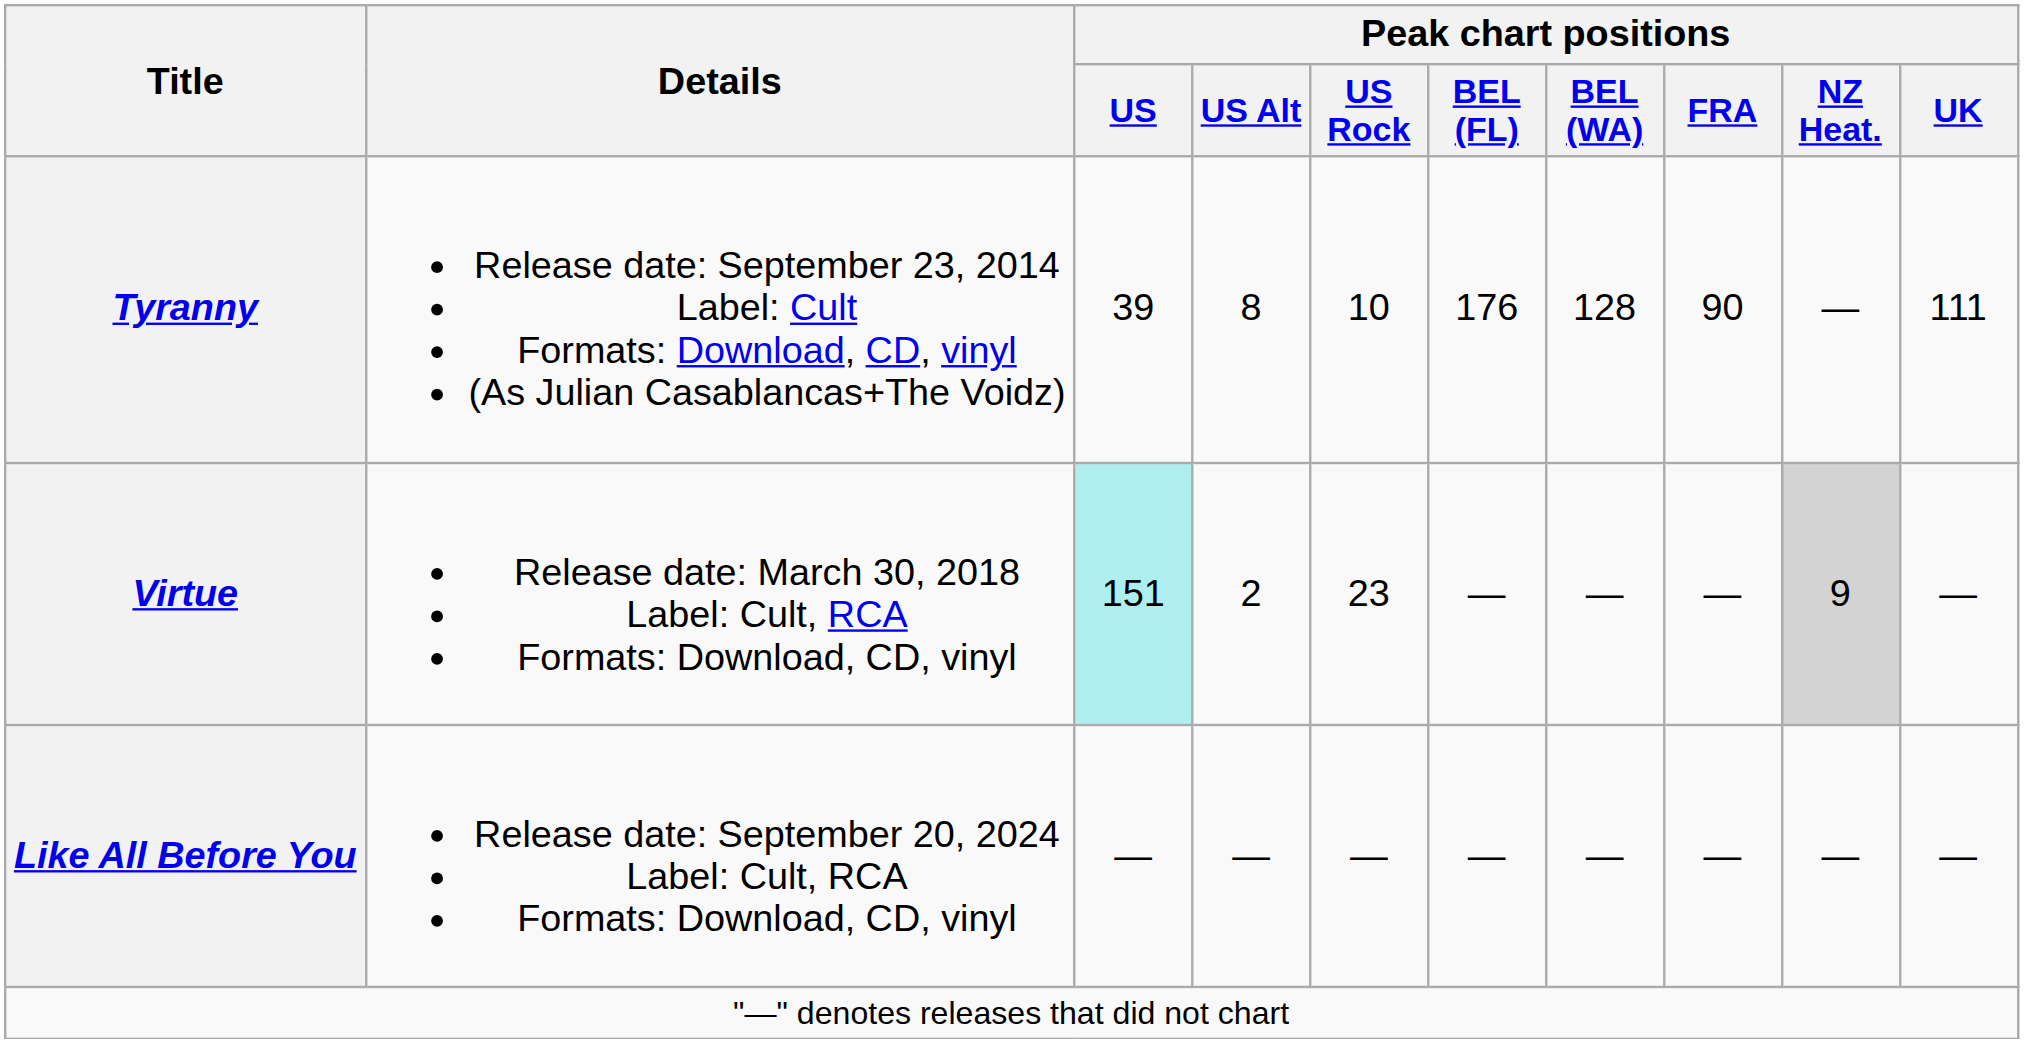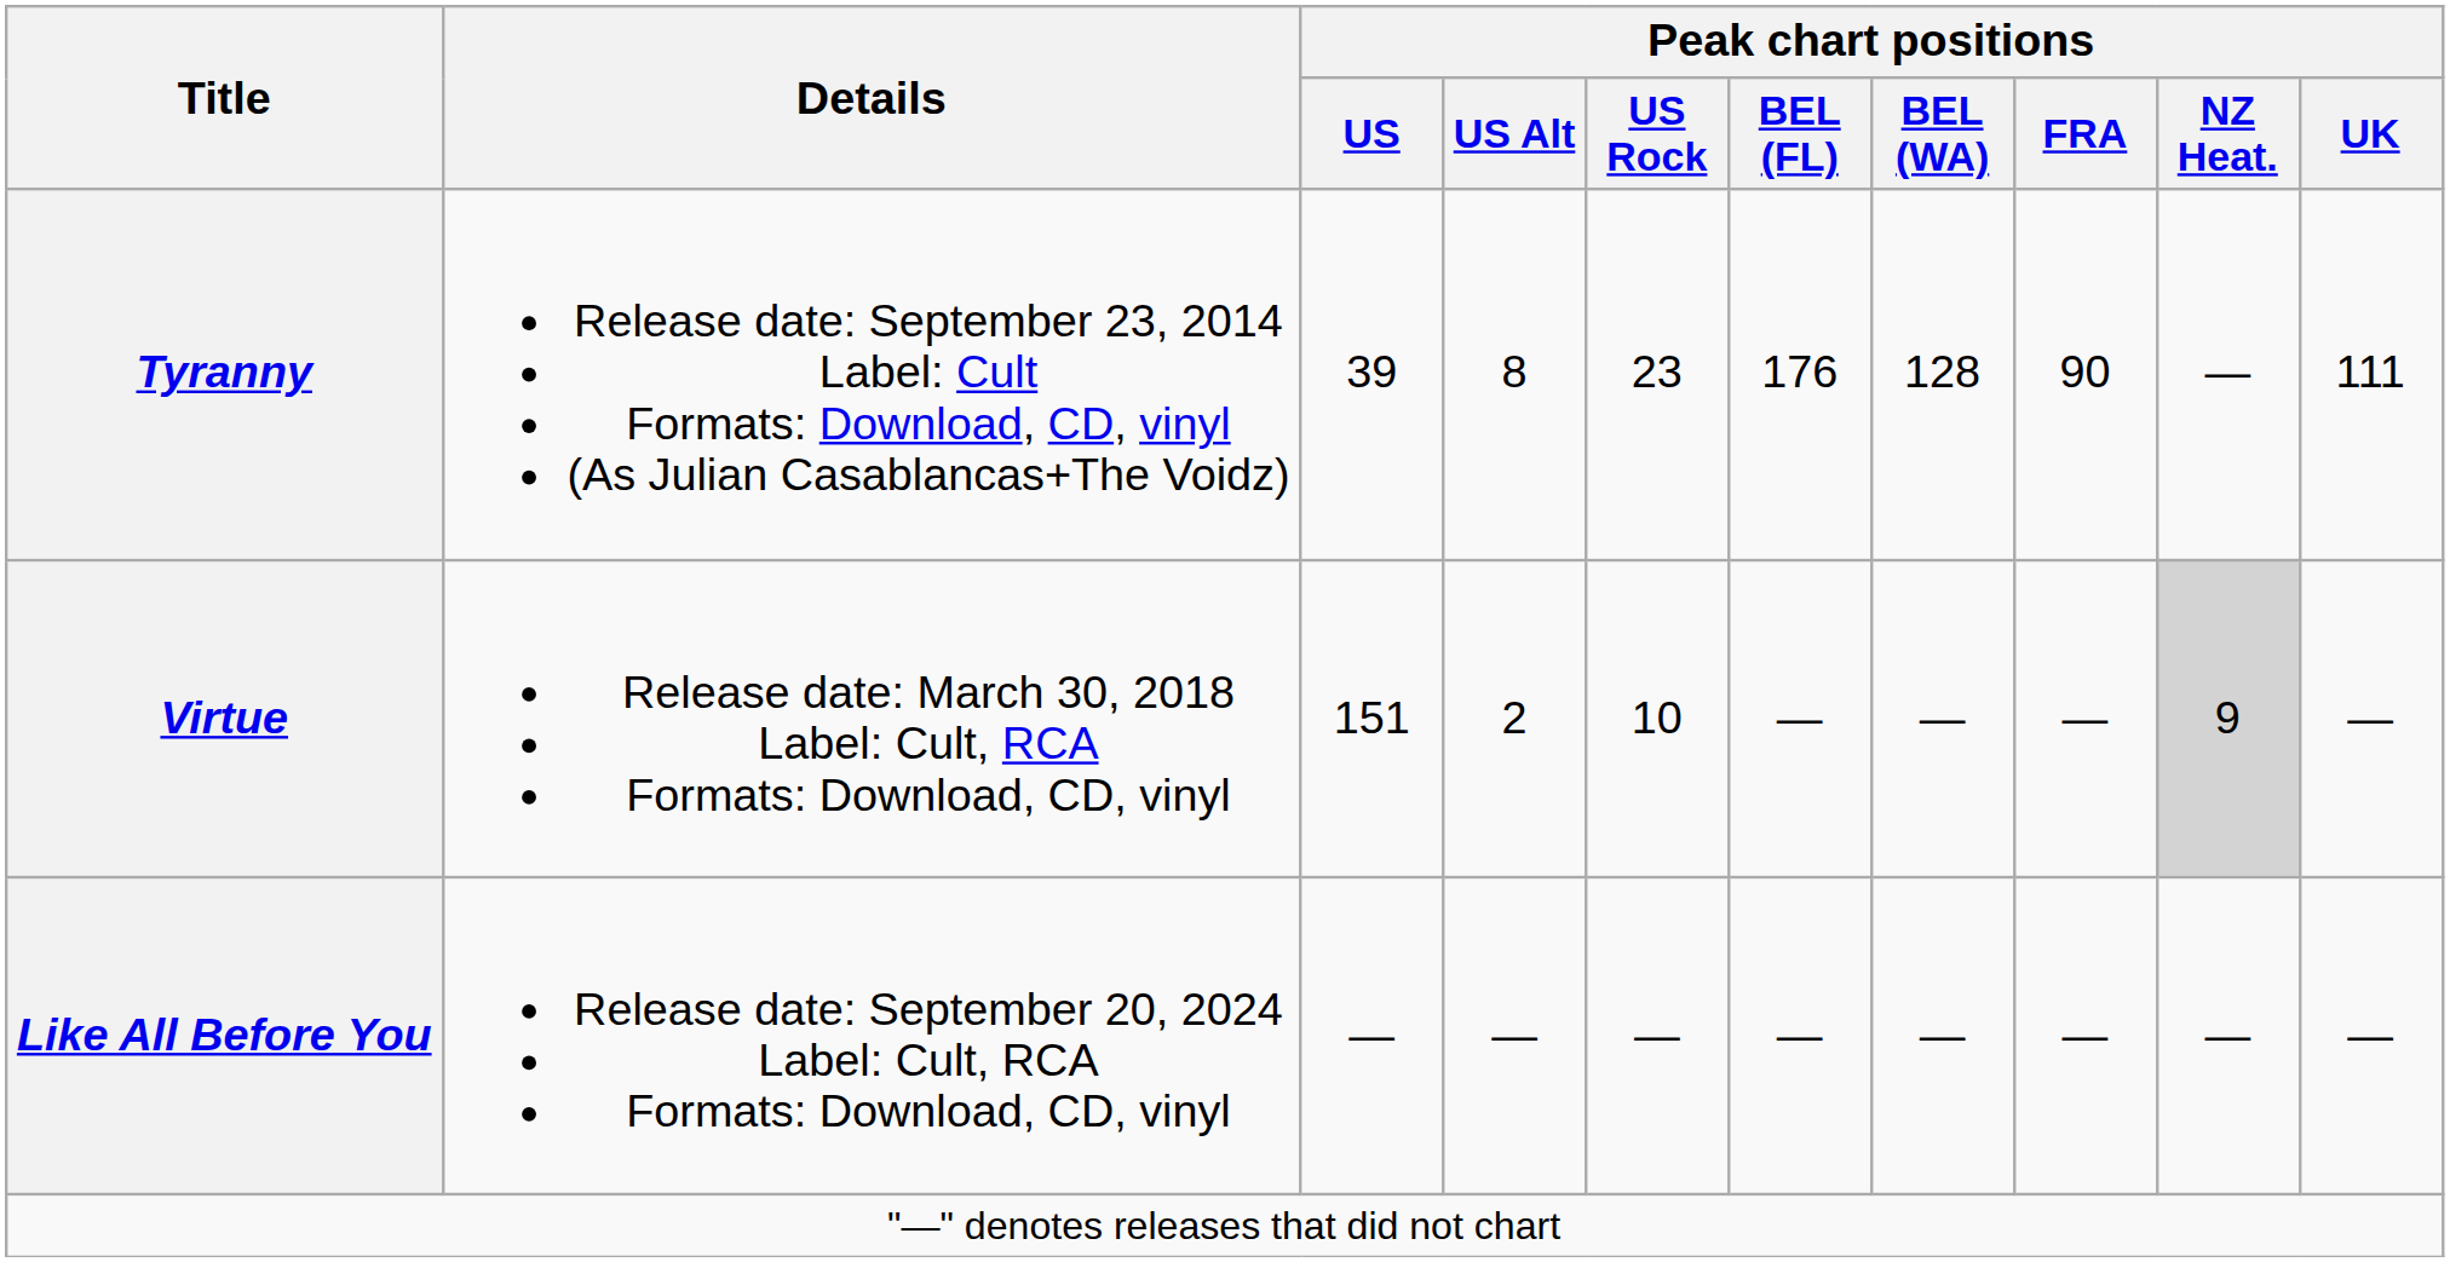 <table class="wikitable plainrowheaders" style="text-align:center;">
 <tr>
 <th scope="col" rowspan="2">Title</th>
 <th scope="col" rowspan="2">Details</th>
 <th scope="col" colspan="8">Peak chart positions</th>
 </tr>
 <tr>
 <th scope="col" style="width:3em;font-size:90%"><a href='#'>US</a><br></th>
 <th scope="col" style="width:3em;font-size:90%"><a href='#'>US Alt</a><br></th>
 <th scope="col" style="width:3em;font-size:90%"><a href='#'>US Rock</a><br></th>
 <th scope="col" style="width:3em;font-size:90%"><a href='#'>BEL (FL)</a><br></th>
 <th scope="col" style="width:3em;font-size:90%"><a href='#'>BEL (WA)</a><br></th>
 <th scope="col" style="width:3em;font-size:90%"><a href='#'>FRA</a><br></th>
 <th scope="col" style="width:3em;font-size:90%"><a href='#'>NZ<br>Heat.</a><br></th>
 <th scope="col" style="width:3em;font-size:90%"><a href='#'>UK</a><br></th>
 </tr>
 <tr>
 <th scope="row"><em><a href='#'>Tyranny</a></em></th>
 <td><br><ul><li>Release date: September 23, 2014</li><li>Label: <a href='#'>Cult</a></li><li>Formats: <a href='#'>Download</a>, <a href='#'>CD</a>, <a href='#'>vinyl</a></li><li>(As Julian Casablancas+The Voidz)</li></ul></td>
 <td>39</td>
 <td>8</td>
-<td>10</td>
+<td>23</td>
 <td>176</td>
 <td>128</td>
 <td>90</td>
 <td>—</td>
 <td>111</td>
 </tr>
 <tr>
 <th scope="row"><em><a href='#'>Virtue</a></em></th>
 <td><br><ul><li>Release date: March 30, 2018</li><li>Label: Cult, <a href='#'>RCA</a></li><li>Formats: Download, CD, vinyl</li></ul></td>
-<td style="background: paleturquoise;">151</td>
+<td>151</td>
 <td>2</td>
-<td>23</td>
+<td>10</td>
 <td>—</td>
 <td>—</td>
 <td>—</td>
 <td style="background: lightgrey;">9</td>
 <td>—</td>
 </tr>
 <tr>
 <th scope="row"><em><a href='#'>Like All Before You</a></em></th>
 <td><br><ul><li>Release date: September 20, 2024</li><li>Label: Cult, RCA</li><li>Formats: Download, CD, vinyl</li></ul></td>
 <td>—</td>
 <td>—</td>
 <td>—</td>
 <td>—</td>
 <td>—</td>
 <td>—</td>
 <td>—</td>
 <td>—</td>
 </tr>
 <tr>
 <td colspan="12" style="font-size:85%">"—" denotes releases that did not chart</td>
 </tr>
 </table>
